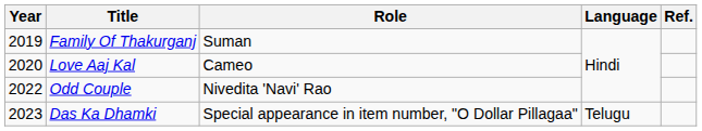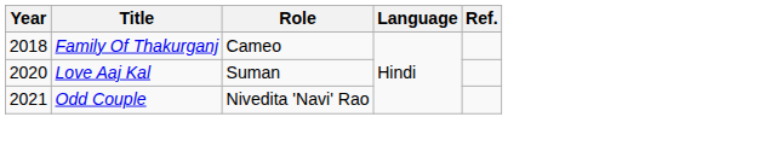 <table class="wikitable">
 <tr>
 <th>Year</th>
 <th>Title</th>
 <th>Role</th>
 <th>Language</th>
 <th>Ref.</th>
 </tr>
 <tr>
-<td>2019</td>
+<td>2018</td>
 <td><em><a href='#'>Family Of Thakurganj</a></em></td>
-<td>Suman</td>
+<td>Cameo</td>
 <td rowspan="3">Hindi</td>
 <td></td>
 </tr>
 <tr>
 <td>2020</td>
 <td><em><a href='#'>Love Aaj Kal</a></em></td>
-<td>Cameo</td>
+<td>Suman</td>
 <td></td>
 </tr>
 <tr>
-<td>2022</td>
+<td>2021</td>
 <td><em><a href='#'>Odd Couple</a></em></td>
 <td>Nivedita 'Navi' Rao</td>
 <td></td>
 </tr>
-<tr>
-<td>2023</td>
-<td><em><a href='#'>Das Ka Dhamki</a></em></td>
-<td>Special appearance in item number, "O Dollar Pillagaa"</td>
-<td>Telugu</td>
-<td></td>
-</tr>
 </table>
